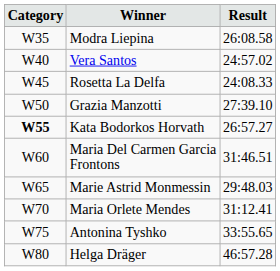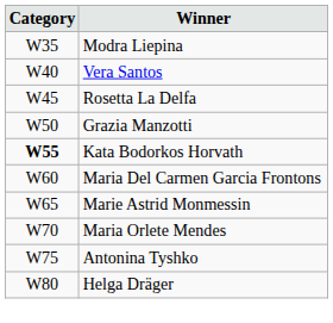 <table class="wikitable" width=35%>
 <tr>
 <td width=15% align="center" bgcolor=#E3E7E6><strong>Category</strong></td>
 <td align="center" bgcolor=#E3E7E6> <strong>Winner</strong></td>
-<td width=15% align="center" bgcolor=#E3E7E6><strong>Result</strong></td>
 </tr>
 <tr>
 <td align="center">W35</td>
 <td> Modra Liepina</td>
-<td>26:08.58</td>
 </tr>
 <tr>
 <td align="center">W40</td>
 <td> <a href='#'>Vera Santos</a></td>
-<td>24:57.02</td>
 </tr>
 <tr>
 <td align="center">W45</td>
 <td> Rosetta La Delfa</td>
-<td>24:08.33</td>
 </tr>
 <tr>
 <td align="center">W50</td>
 <td> Grazia Manzotti</td>
-<td>27:39.10</td>
 </tr>
 <tr>
 <td align="center"><strong>W55</strong></td>
 <td> Kata Bodorkos Horvath</td>
-<td>26:57.27</td>
 </tr>
 <tr>
 <td align="center">W60</td>
 <td> Maria Del Carmen Garcia Frontons</td>
-<td>31:46.51</td>
 </tr>
 <tr>
 <td align="center">W65</td>
 <td> Marie Astrid Monmessin</td>
-<td>29:48.03</td>
 </tr>
 <tr>
 <td align="center">W70</td>
 <td> Maria Orlete Mendes</td>
-<td>31:12.41</td>
 </tr>
 <tr>
 <td align="center">W75</td>
 <td> Antonina Tyshko</td>
-<td>33:55.65</td>
 </tr>
 <tr>
 <td align="center">W80</td>
 <td> Helga Dräger</td>
-<td>46:57.28</td>
 </tr>
 </table>
